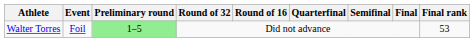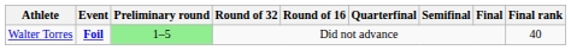 <table class=wikitable style="font-size:90%">
 <tr>
 <th>Athlete</th>
 <th>Event</th>
 <th>Preliminary round</th>
 <th>Round of 32</th>
 <th>Round of 16</th>
 <th>Quarterfinal</th>
 <th>Semifinal</th>
 <th>Final</th>
 <th>Final rank</th>
 </tr>
 <tr align=center>
 <td><a href='#'>Walter Torres</a></td>
-<td><a href='#'>Foil</a></td>
+<td><strong><a href='#'>Foil</a></strong></td>
 <td style="background: lightgreen;">1–5</td>
 <td align=center colspan=5>Did not advance</td>
-<td align=center>53</td>
+<td align=center>40</td>
 </tr>
 </table>
